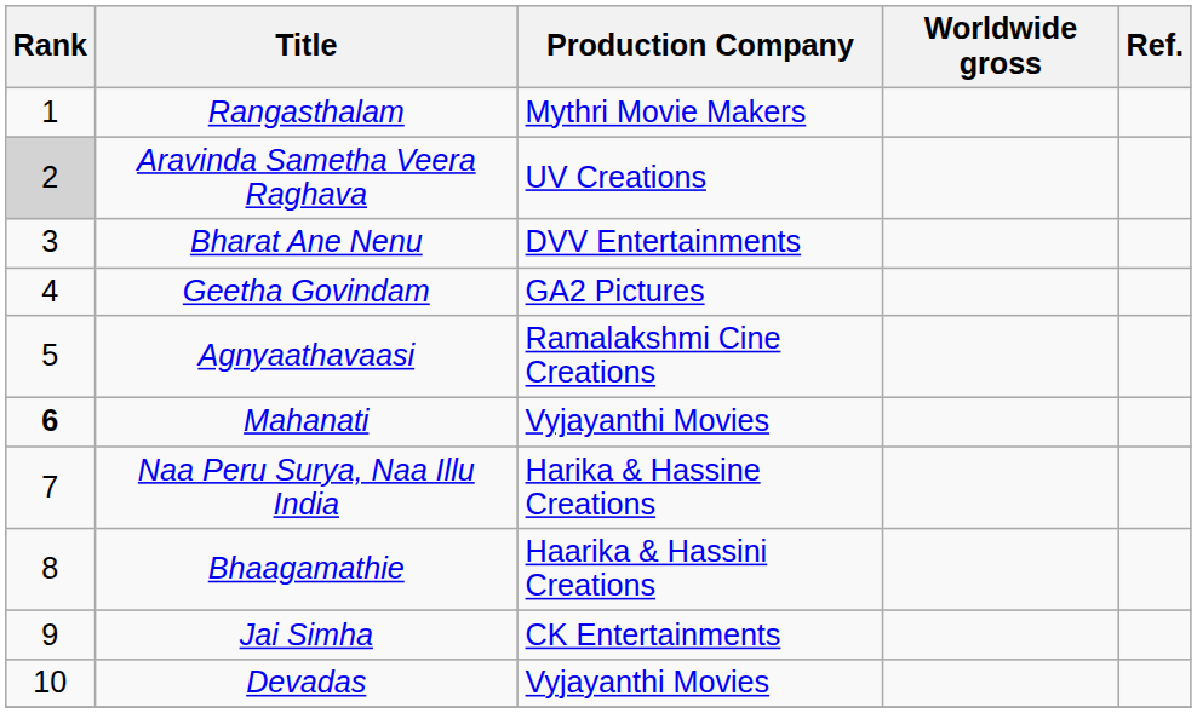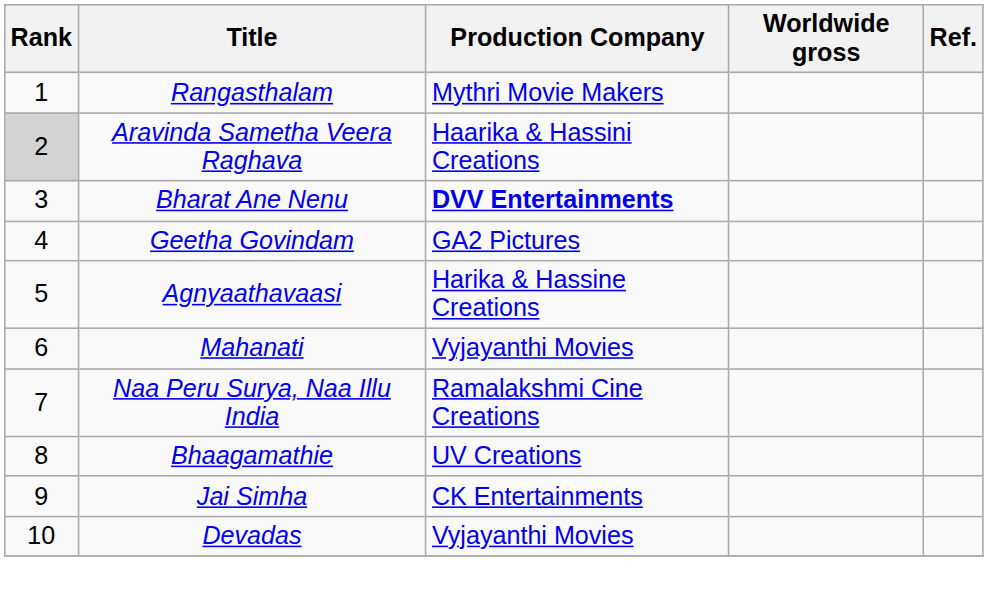 <table class="wikitable sortable"  style="margin:auto; margin:auto;">
 <tr>
 <th>Rank</th>
 <th>Title</th>
 <th>Production Company</th>
 <th>Worldwide gross</th>
 <th>Ref.</th>
 </tr>
 <tr>
 <td style="text-align:center;">1</td>
 <td style="text-align:center;"><em><a href='#'>Rangasthalam</a></em></td>
 <td><a href='#'>Mythri Movie Makers</a></td>
 <td></td>
 <td></td>
 </tr>
 <tr>
 <td style="background: lightgrey; text-align:center;">2</td>
 <td style="text-align:center;"><em><a href='#'>Aravinda Sametha Veera Raghava</a></em></td>
-<td><a href='#'>UV Creations</a></td>
+<td><a href='#'>Haarika & Hassini Creations</a></td>
 <td></td>
 <td></td>
 </tr>
 <tr>
 <td style="text-align:center;">3</td>
 <td style="text-align:center;"><em><a href='#'>Bharat Ane Nenu</a></em></td>
-<td><a href='#'>DVV Entertainments</a></td>
+<td><strong><a href='#'>DVV Entertainments</a></strong></td>
 <td></td>
 <td></td>
 </tr>
 <tr>
 <td style="text-align:center;">4</td>
 <td style="text-align:center;"><em><a href='#'>Geetha Govindam</a></em></td>
 <td><a href='#'>GA2 Pictures</a></td>
 <td></td>
 <td></td>
 </tr>
 <tr>
 <td style="text-align:center;">5</td>
 <td style="text-align:center;"><em><a href='#'>Agnyaathavaasi</a></em></td>
-<td><a href='#'>Ramalakshmi Cine Creations</a></td>
+<td><a href='#'>Harika & Hassine Creations</a></td>
 <td></td>
 <td></td>
 </tr>
 <tr>
-<td style="text-align:center;"><strong>6</strong></td>
+<td style="text-align:center;">6</td>
 <td style="text-align:center;"><em><a href='#'>Mahanati</a></em></td>
 <td><a href='#'>Vyjayanthi Movies</a></td>
 <td></td>
 <td></td>
 </tr>
 <tr>
 <td style="text-align:center;">7</td>
 <td style="text-align:center;"><em><a href='#'>Naa Peru Surya, Naa Illu India</a></em></td>
-<td><a href='#'>Harika & Hassine Creations</a></td>
+<td><a href='#'>Ramalakshmi Cine Creations</a></td>
 <td></td>
 <td></td>
 </tr>
 <tr>
 <td style="text-align:center;">8</td>
 <td style="text-align:center;"><em><a href='#'>Bhaagamathie</a></em></td>
-<td><a href='#'>Haarika & Hassini Creations</a></td>
+<td><a href='#'>UV Creations</a></td>
 <td></td>
 <td></td>
 </tr>
 <tr>
 <td style="text-align:center;">9</td>
 <td style="text-align:center;"><em><a href='#'>Jai Simha</a></em></td>
 <td><a href='#'>CK Entertainments</a></td>
 <td></td>
 <td></td>
 </tr>
 <tr>
 <td style="text-align:center;">10</td>
 <td style="text-align:center;"><em><a href='#'>Devadas</a> </em></td>
 <td><a href='#'>Vyjayanthi Movies</a></td>
 <td></td>
 <td></td>
 </tr>
 <tr>
 </tr>
 </table>
